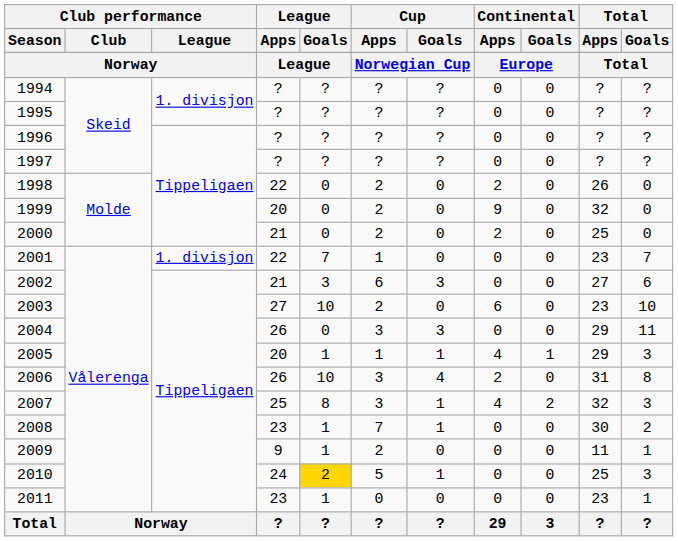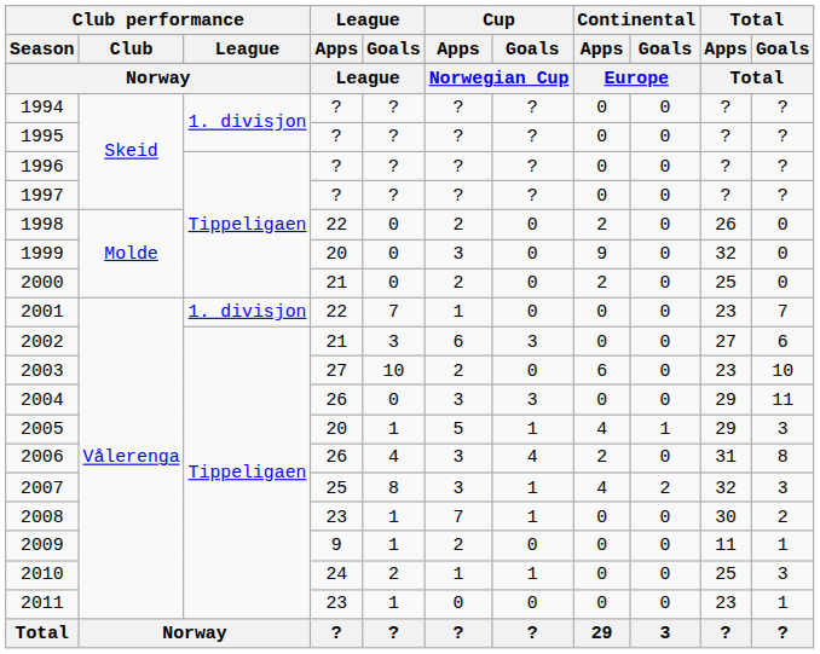 <table class="wikitable" style="text-align:center">
 <tr>
 <th colspan=3>Club performance</th>
 <th colspan=2>League</th>
 <th colspan=2>Cup</th>
 <th colspan=2>Continental</th>
 <th colspan=2>Total</th>
 </tr>
 <tr>
 <th>Season</th>
 <th>Club</th>
 <th>League</th>
 <th>Apps</th>
 <th>Goals</th>
 <th>Apps</th>
 <th>Goals</th>
 <th>Apps</th>
 <th>Goals</th>
 <th>Apps</th>
 <th>Goals</th>
 </tr>
 <tr>
 </tr>
 <tr>
 <th colspan=3>Norway</th>
 <th colspan=2>League</th>
 <th colspan=2><a href='#'>Norwegian Cup</a></th>
 <th colspan=2><a href='#'>Europe</a></th>
 <th colspan=2>Total</th>
 </tr>
 <tr>
 <td>1994</td>
 <td rowspan="4"><a href='#'>Skeid</a></td>
 <td rowspan="2"><a href='#'>1. divisjon</a></td>
 <td>?</td>
 <td>?</td>
 <td>?</td>
 <td>?</td>
 <td>0</td>
 <td>0</td>
 <td>?</td>
 <td>?</td>
 </tr>
 <tr>
 <td>1995</td>
 <td>?</td>
 <td>?</td>
 <td>?</td>
 <td>?</td>
 <td>0</td>
 <td>0</td>
 <td>?</td>
 <td>?</td>
 </tr>
 <tr>
 <td>1996</td>
 <td rowspan="5"><a href='#'>Tippeligaen</a></td>
 <td>?</td>
 <td>?</td>
 <td>?</td>
 <td>?</td>
 <td>0</td>
 <td>0</td>
 <td>?</td>
 <td>?</td>
 </tr>
 <tr>
 <td>1997</td>
 <td>?</td>
 <td>?</td>
 <td>?</td>
 <td>?</td>
 <td>0</td>
 <td>0</td>
 <td>?</td>
 <td>?</td>
 </tr>
 <tr>
 <td>1998</td>
 <td rowspan="3"><a href='#'>Molde</a></td>
 <td>22</td>
 <td>0</td>
 <td>2</td>
 <td>0</td>
 <td>2</td>
 <td>0</td>
 <td>26</td>
 <td>0</td>
 </tr>
 <tr>
 <td>1999</td>
 <td>20</td>
 <td>0</td>
-<td>2</td>
+<td>3</td>
 <td>0</td>
 <td>9</td>
 <td>0</td>
 <td>32</td>
 <td>0</td>
 </tr>
 <tr>
 <td>2000</td>
 <td>21</td>
 <td>0</td>
 <td>2</td>
 <td>0</td>
 <td>2</td>
 <td>0</td>
 <td>25</td>
 <td>0</td>
 </tr>
 <tr>
 <td>2001</td>
 <td rowspan="11"><a href='#'>Vålerenga</a></td>
 <td rowspan="1"><a href='#'>1. divisjon</a></td>
 <td>22</td>
 <td>7</td>
 <td>1</td>
 <td>0</td>
 <td>0</td>
 <td>0</td>
 <td>23</td>
 <td>7</td>
 </tr>
 <tr>
 <td>2002</td>
 <td rowspan="10"><a href='#'>Tippeligaen</a></td>
 <td>21</td>
 <td>3</td>
 <td>6</td>
 <td>3</td>
 <td>0</td>
 <td>0</td>
 <td>27</td>
 <td>6</td>
 </tr>
 <tr>
 <td>2003</td>
 <td>27</td>
 <td>10</td>
 <td>2</td>
 <td>0</td>
 <td>6</td>
 <td>0</td>
 <td>23</td>
 <td>10</td>
 </tr>
 <tr>
 <td>2004</td>
 <td>26</td>
 <td>0</td>
 <td>3</td>
 <td>3</td>
 <td>0</td>
 <td>0</td>
 <td>29</td>
 <td>11</td>
 </tr>
 <tr>
 <td>2005</td>
 <td>20</td>
 <td>1</td>
-<td>1</td>
+<td>5</td>
 <td>1</td>
 <td>4</td>
 <td>1</td>
 <td>29</td>
 <td>3</td>
 </tr>
 <tr>
 <td>2006</td>
 <td>26</td>
-<td>10</td>
+<td>4</td>
 <td>3</td>
 <td>4</td>
 <td>2</td>
 <td>0</td>
 <td>31</td>
 <td>8</td>
 </tr>
 <tr>
 <td>2007</td>
 <td>25</td>
 <td>8</td>
 <td>3</td>
 <td>1</td>
 <td>4</td>
 <td>2</td>
 <td>32</td>
 <td>3</td>
 </tr>
 <tr>
 <td>2008</td>
 <td>23</td>
 <td>1</td>
 <td>7</td>
 <td>1</td>
 <td>0</td>
 <td>0</td>
 <td>30</td>
 <td>2</td>
 </tr>
 <tr>
 <td>2009</td>
 <td>9</td>
 <td>1</td>
 <td>2</td>
 <td>0</td>
 <td>0</td>
 <td>0</td>
 <td>11</td>
 <td>1</td>
 </tr>
 <tr>
 <td>2010</td>
 <td>24</td>
-<td style="background: gold;">2</td>
-<td>5</td>
+<td>2</td>
+<td>1</td>
 <td>1</td>
 <td>0</td>
 <td>0</td>
 <td>25</td>
 <td>3</td>
 </tr>
 <tr>
 <td>2011</td>
 <td>23</td>
 <td>1</td>
 <td>0</td>
 <td>0</td>
 <td>0</td>
 <td>0</td>
 <td>23</td>
 <td>1</td>
 </tr>
 <tr>
 <th rowspan=1>Total</th>
 <th colspan=2>Norway</th>
 <th>?</th>
 <th>?</th>
 <th>?</th>
 <th>?</th>
 <th>29</th>
 <th>3</th>
 <th>?</th>
 <th>?</th>
 </tr>
 </table>
